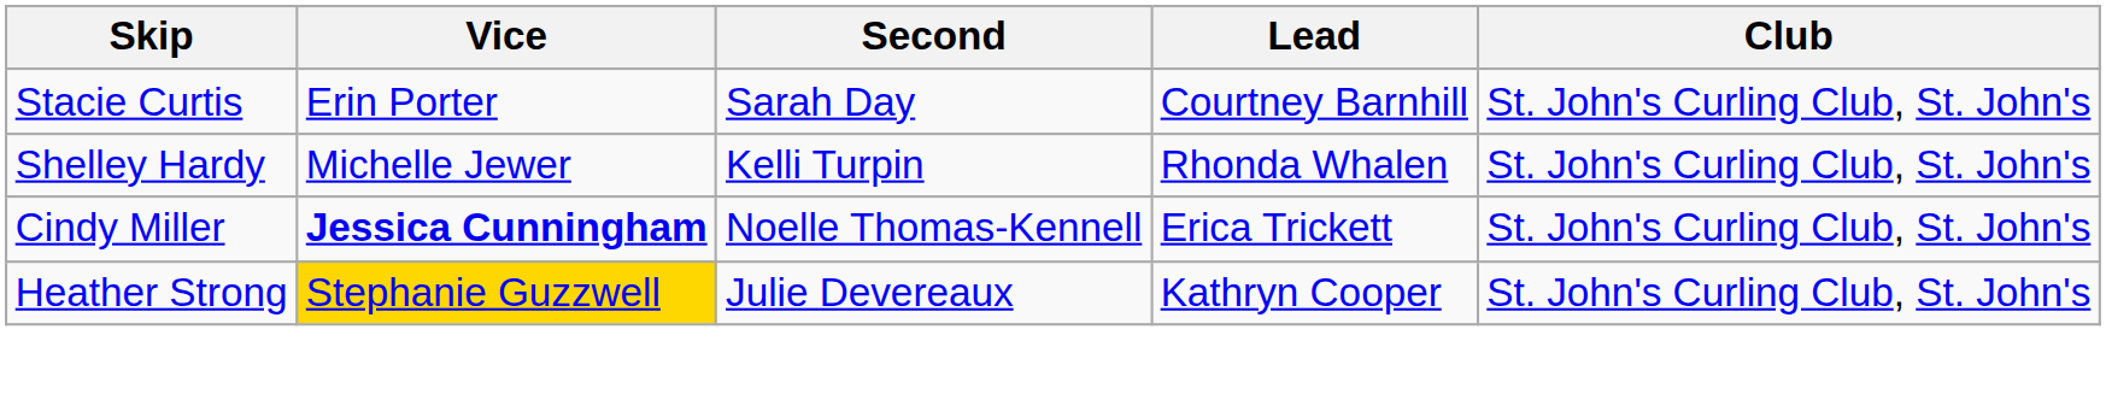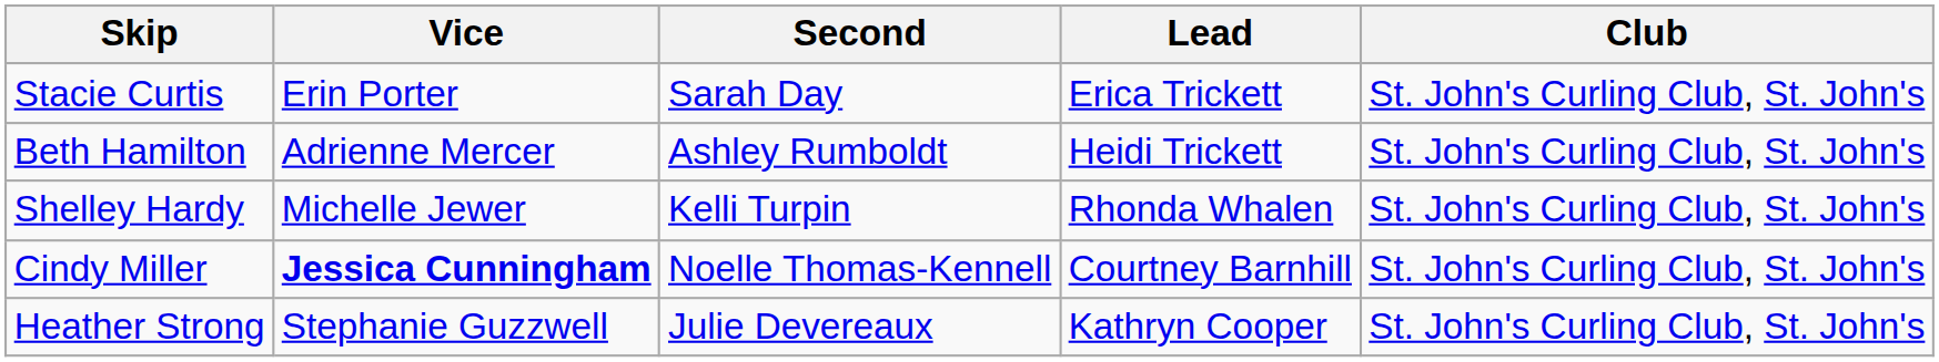 <table class="wikitable">
 <tr>
 <th>Skip</th>
 <th>Vice</th>
 <th>Second</th>
 <th>Lead</th>
 <th>Club</th>
 </tr>
 <tr>
 <td><a href='#'>Stacie Curtis</a></td>
 <td><a href='#'>Erin Porter</a></td>
 <td><a href='#'>Sarah Day</a></td>
-<td><a href='#'>Courtney Barnhill</a></td>
+<td><a href='#'>Erica Trickett</a></td>
+<td><a href='#'>St. John's Curling Club</a>, <a href='#'>St. John's</a></td>
+</tr>
+<tr>
+<td><a href='#'>Beth Hamilton</a></td>
+<td><a href='#'>Adrienne Mercer</a></td>
+<td><a href='#'>Ashley Rumboldt</a></td>
+<td><a href='#'>Heidi Trickett</a></td>
 <td><a href='#'>St. John's Curling Club</a>, <a href='#'>St. John's</a></td>
 </tr>
 <tr>
 <td><a href='#'>Shelley Hardy</a></td>
 <td><a href='#'>Michelle Jewer</a></td>
 <td><a href='#'>Kelli Turpin</a></td>
 <td><a href='#'>Rhonda Whalen</a></td>
 <td><a href='#'>St. John's Curling Club</a>, <a href='#'>St. John's</a></td>
 </tr>
 <tr>
 <td><a href='#'>Cindy Miller</a></td>
 <td><strong><a href='#'>Jessica Cunningham</a></strong></td>
 <td><a href='#'>Noelle Thomas-Kennell</a></td>
-<td><a href='#'>Erica Trickett</a></td>
+<td><a href='#'>Courtney Barnhill</a></td>
 <td><a href='#'>St. John's Curling Club</a>, <a href='#'>St. John's</a></td>
 </tr>
 <tr>
 <td><a href='#'>Heather Strong</a></td>
-<td style="background: gold;"><a href='#'>Stephanie Guzzwell</a></td>
+<td><a href='#'>Stephanie Guzzwell</a></td>
 <td><a href='#'>Julie Devereaux</a></td>
 <td><a href='#'>Kathryn Cooper</a></td>
 <td><a href='#'>St. John's Curling Club</a>, <a href='#'>St. John's</a></td>
 </tr>
 </table>
